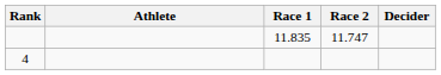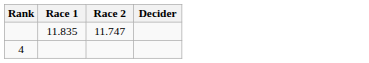 <table class=wikitable style="text-align:center">
 <tr>
 <th width=40>Rank</th>
-<th width=250>Athlete</th>
 <th width=60>Race 1</th>
 <th width=60>Race 2</th>
 <th width=60>Decider</th>
 </tr>
 <tr>
 <td></td>
-<td align=left></td>
 <td>11.835</td>
 <td>11.747</td>
 <td></td>
 </tr>
 <tr>
 <td>4</td>
-<td align=left></td>
 <td></td>
 <td></td>
 <td></td>
 </tr>
 </table>
